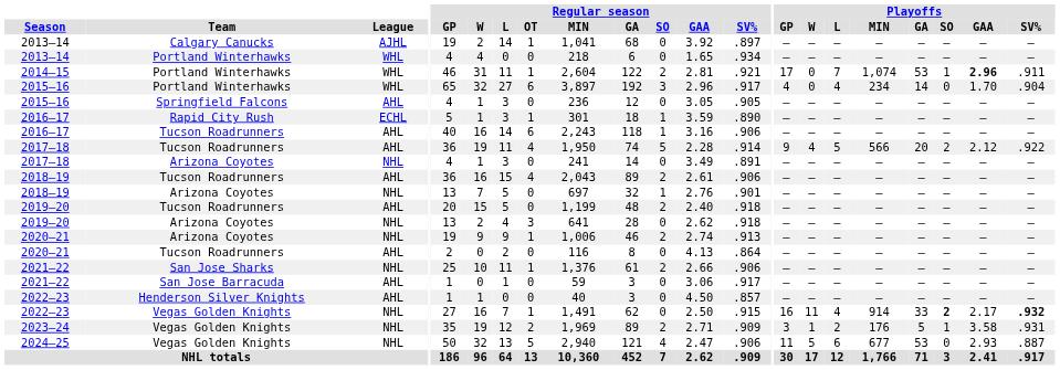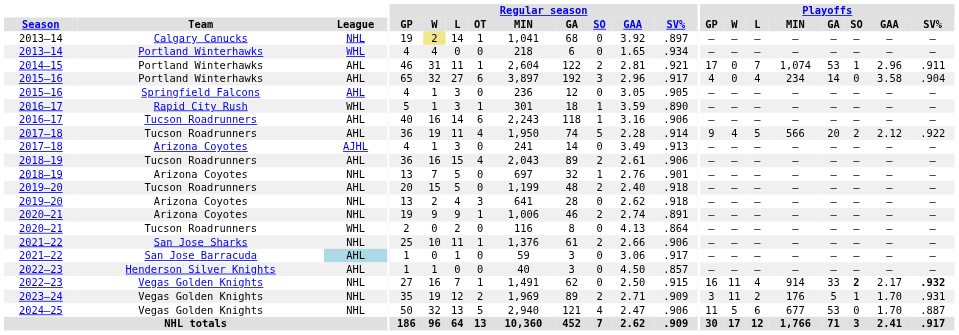 <table border="0" cellpadding="1" cellspacing="0" style="text-align:center; width:75%;">
 <tr bgcolor="#e0e0e0">
 <th colspan="3" bgcolor="#ffffff"></th>
 <th rowspan="99" bgcolor="#ffffff"></th>
 <th colspan="9" bgcolor="#e0e0e0"><a href='#'>Regular season</a></th>
 <th rowspan="99" bgcolor="#ffffff"></th>
 <th colspan="8" bgcolor="#e0e0e0"><a href='#'>Playoffs</a></th>
 </tr>
 <tr bgcolor="#e0e0e0">
 <th><a href='#'>Season</a></th>
 <th>Team</th>
 <th>League</th>
 <th>GP</th>
 <th>W</th>
 <th>L</th>
 <th>OT</th>
 <th>MIN</th>
 <th>GA</th>
 <th><a href='#'>SO</a></th>
 <th><a href='#'>GAA</a></th>
 <th><a href='#'>SV%</a></th>
 <th>GP</th>
 <th>W</th>
 <th>L</th>
 <th>MIN</th>
 <th>GA</th>
 <th>SO</th>
 <th>GAA</th>
 <th>SV%</th>
 </tr>
 <tr>
 <td 2013–14 AJHL season>2013–14</td>
 <td><a href='#'>Calgary Canucks</a></td>
-<td><a href='#'>AJHL</a></td>
+<td><a href='#'>NHL</a></td>
 <td>19</td>
-<td>2</td>
+<td style="background: khaki;">2</td>
 <td>14</td>
 <td>1</td>
 <td>1,041</td>
 <td>68</td>
 <td>0</td>
 <td>3.92</td>
 <td>.897</td>
 <td>—</td>
 <td>—</td>
 <td>—</td>
 <td>—</td>
 <td>—</td>
 <td>—</td>
 <td>—</td>
 <td>—</td>
 </tr>
 <tr bgcolor="#f0f0f0">
 <td><a href='#'>2013–14</a></td>
 <td><a href='#'>Portland Winterhawks</a></td>
 <td><a href='#'>WHL</a></td>
 <td>4</td>
 <td>4</td>
 <td>0</td>
 <td>0</td>
 <td>218</td>
 <td>6</td>
 <td>0</td>
 <td>1.65</td>
 <td>.934</td>
 <td>—</td>
 <td>—</td>
 <td>—</td>
 <td>—</td>
 <td>—</td>
 <td>—</td>
 <td>—</td>
 <td>—</td>
 </tr>
 <tr>
 <td><a href='#'>2014–15</a></td>
 <td>Portland Winterhawks</td>
-<td>WHL</td>
+<td>AHL</td>
 <td>46</td>
 <td>31</td>
 <td>11</td>
 <td>1</td>
 <td>2,604</td>
 <td>122</td>
 <td>2</td>
 <td>2.81</td>
 <td>.921</td>
 <td>17</td>
 <td>0</td>
 <td>7</td>
 <td>1,074</td>
 <td>53</td>
 <td>1</td>
-<td><strong>2.96</strong></td>
+<td>2.96</td>
 <td>.911</td>
 </tr>
 <tr bgcolor="#f0f0f0">
 <td><a href='#'>2015–16</a></td>
 <td>Portland Winterhawks</td>
-<td>WHL</td>
+<td>AHL</td>
 <td>65</td>
 <td>32</td>
 <td>27</td>
 <td>6</td>
 <td>3,897</td>
 <td>192</td>
 <td>3</td>
 <td>2.96</td>
 <td>.917</td>
 <td>4</td>
 <td>0</td>
 <td>4</td>
 <td>234</td>
 <td>14</td>
 <td>0</td>
-<td>1.70</td>
+<td>3.58</td>
 <td>.904</td>
 </tr>
 <tr>
 <td><a href='#'>2015–16</a></td>
 <td><a href='#'>Springfield Falcons</a></td>
 <td><a href='#'>AHL</a></td>
 <td>4</td>
 <td>1</td>
 <td>3</td>
 <td>0</td>
 <td>236</td>
 <td>12</td>
 <td>0</td>
 <td>3.05</td>
 <td>.905</td>
 <td>—</td>
 <td>—</td>
 <td>—</td>
 <td>—</td>
 <td>—</td>
 <td>—</td>
 <td>—</td>
 <td>—</td>
 </tr>
 <tr bgcolor="#f0f0f0">
 <td><a href='#'>2016–17</a></td>
 <td><a href='#'>Rapid City Rush</a></td>
-<td><a href='#'>ECHL</a></td>
+<td>WHL</td>
 <td>5</td>
 <td>1</td>
 <td>3</td>
 <td>1</td>
 <td>301</td>
 <td>18</td>
 <td>1</td>
 <td>3.59</td>
 <td>.890</td>
 <td>—</td>
 <td>—</td>
 <td>—</td>
 <td>—</td>
 <td>—</td>
 <td>—</td>
 <td>—</td>
 <td>—</td>
 </tr>
 <tr>
 <td><a href='#'>2016–17</a></td>
 <td><a href='#'>Tucson Roadrunners</a></td>
 <td>AHL</td>
 <td>40</td>
 <td>16</td>
 <td>14</td>
 <td>6</td>
 <td>2,243</td>
 <td>118</td>
 <td>1</td>
 <td>3.16</td>
 <td>.906</td>
 <td>—</td>
 <td>—</td>
 <td>—</td>
 <td>—</td>
 <td>—</td>
 <td>—</td>
 <td>—</td>
 <td>—</td>
 </tr>
 <tr bgcolor="#f0f0f0">
 <td><a href='#'>2017–18</a></td>
 <td>Tucson Roadrunners</td>
 <td>AHL</td>
 <td>36</td>
 <td>19</td>
 <td>11</td>
 <td>4</td>
 <td>1,950</td>
 <td>74</td>
 <td>5</td>
 <td>2.28</td>
 <td>.914</td>
 <td>9</td>
 <td>4</td>
 <td>5</td>
 <td>566</td>
 <td>20</td>
 <td>2</td>
 <td>2.12</td>
 <td>.922</td>
 </tr>
 <tr>
 <td><a href='#'>2017–18</a></td>
 <td><a href='#'>Arizona Coyotes</a></td>
-<td><a href='#'>NHL</a></td>
+<td><a href='#'>AJHL</a></td>
 <td>4</td>
 <td>1</td>
 <td>3</td>
 <td>0</td>
 <td>241</td>
 <td>14</td>
 <td>0</td>
 <td>3.49</td>
-<td>.891</td>
+<td>.913</td>
 <td>—</td>
 <td>—</td>
 <td>—</td>
 <td>—</td>
 <td>—</td>
 <td>—</td>
 <td>—</td>
 <td>—</td>
 </tr>
 <tr bgcolor="#f0f0f0">
 <td><a href='#'>2018–19</a></td>
 <td>Tucson Roadrunners</td>
 <td>AHL</td>
 <td>36</td>
 <td>16</td>
 <td>15</td>
 <td>4</td>
 <td>2,043</td>
 <td>89</td>
 <td>2</td>
 <td>2.61</td>
 <td>.906</td>
 <td>—</td>
 <td>—</td>
 <td>—</td>
 <td>—</td>
 <td>—</td>
 <td>—</td>
 <td>—</td>
 <td>—</td>
 </tr>
 <tr>
 <td><a href='#'>2018–19</a></td>
 <td>Arizona Coyotes</td>
 <td>NHL</td>
 <td>13</td>
 <td>7</td>
 <td>5</td>
 <td>0</td>
 <td>697</td>
 <td>32</td>
 <td>1</td>
 <td>2.76</td>
 <td>.901</td>
 <td>—</td>
 <td>—</td>
 <td>—</td>
 <td>—</td>
 <td>—</td>
 <td>—</td>
 <td>—</td>
 <td>—</td>
 </tr>
 <tr bgcolor="#f0f0f0">
 <td><a href='#'>2019–20</a></td>
 <td>Tucson Roadrunners</td>
 <td>AHL</td>
 <td>20</td>
 <td>15</td>
 <td>5</td>
 <td>0</td>
 <td>1,199</td>
 <td>48</td>
 <td>2</td>
 <td>2.40</td>
 <td>.918</td>
 <td>—</td>
 <td>—</td>
 <td>—</td>
 <td>—</td>
 <td>—</td>
 <td>—</td>
 <td>—</td>
 <td>—</td>
 </tr>
 <tr>
 <td><a href='#'>2019–20</a></td>
 <td>Arizona Coyotes</td>
 <td>NHL</td>
 <td>13</td>
 <td>2</td>
 <td>4</td>
 <td>3</td>
 <td>641</td>
 <td>28</td>
 <td>0</td>
 <td>2.62</td>
 <td>.918</td>
 <td>—</td>
 <td>—</td>
 <td>—</td>
 <td>—</td>
 <td>—</td>
 <td>—</td>
 <td>—</td>
 <td>—</td>
 </tr>
 <tr bgcolor="#f0f0f0">
 <td><a href='#'>2020–21</a></td>
 <td>Arizona Coyotes</td>
 <td>NHL</td>
 <td>19</td>
 <td>9</td>
 <td>9</td>
 <td>1</td>
 <td>1,006</td>
 <td>46</td>
 <td>2</td>
 <td>2.74</td>
-<td>.913</td>
+<td>.891</td>
 <td>—</td>
 <td>—</td>
 <td>—</td>
 <td>—</td>
 <td>—</td>
 <td>—</td>
 <td>—</td>
 <td>—</td>
 </tr>
 <tr>
 <td><a href='#'>2020–21</a></td>
 <td>Tucson Roadrunners</td>
-<td>AHL</td>
+<td>WHL</td>
 <td>2</td>
 <td>0</td>
 <td>2</td>
 <td>0</td>
 <td>116</td>
 <td>8</td>
 <td>0</td>
 <td>4.13</td>
 <td>.864</td>
 <td>—</td>
 <td>—</td>
 <td>—</td>
 <td>—</td>
 <td>—</td>
 <td>—</td>
 <td>—</td>
 <td>—</td>
 </tr>
 <tr bgcolor="#f0f0f0">
 <td><a href='#'>2021–22</a></td>
 <td><a href='#'>San Jose Sharks</a></td>
 <td>NHL</td>
 <td>25</td>
 <td>10</td>
 <td>11</td>
 <td>1</td>
 <td>1,376</td>
 <td>61</td>
 <td>2</td>
 <td>2.66</td>
 <td>.906</td>
 <td>—</td>
 <td>—</td>
 <td>—</td>
 <td>—</td>
 <td>—</td>
 <td>—</td>
 <td>—</td>
 <td>—</td>
 </tr>
 <tr>
 <td><a href='#'>2021–22</a></td>
 <td><a href='#'>San Jose Barracuda</a></td>
-<td>AHL</td>
+<td style="background: lightblue;">AHL</td>
 <td>1</td>
 <td>0</td>
 <td>1</td>
 <td>0</td>
 <td>59</td>
 <td>3</td>
 <td>0</td>
 <td>3.06</td>
 <td>.917</td>
 <td>—</td>
 <td>—</td>
 <td>—</td>
 <td>—</td>
 <td>—</td>
 <td>—</td>
 <td>—</td>
 <td>—</td>
 </tr>
 <tr bgcolor="#f0f0f0">
 <td><a href='#'>2022–23</a></td>
 <td><a href='#'>Henderson Silver Knights</a></td>
 <td>AHL</td>
 <td>1</td>
 <td>1</td>
 <td>0</td>
 <td>0</td>
 <td>40</td>
 <td>3</td>
 <td>0</td>
 <td>4.50</td>
 <td>.857</td>
 <td>—</td>
 <td>—</td>
 <td>—</td>
 <td>—</td>
 <td>—</td>
 <td>—</td>
 <td>—</td>
 <td>—</td>
 </tr>
 <tr>
 <td><a href='#'>2022–23</a></td>
 <td><a href='#'>Vegas Golden Knights</a></td>
 <td>NHL</td>
 <td>27</td>
 <td>16</td>
 <td>7</td>
 <td>1</td>
 <td>1,491</td>
 <td>62</td>
 <td>0</td>
 <td>2.50</td>
 <td>.915</td>
 <td>16</td>
 <td>11</td>
 <td>4</td>
 <td>914</td>
 <td>33</td>
 <td><strong>2</strong></td>
 <td>2.17</td>
 <td><strong>.932</strong></td>
 </tr>
 <tr bgcolor="#f0f0f0">
 <td><a href='#'>2023–24</a></td>
 <td>Vegas Golden Knights</td>
 <td>NHL</td>
 <td>35</td>
 <td>19</td>
 <td>12</td>
 <td>2</td>
 <td>1,969</td>
 <td>89</td>
 <td>2</td>
 <td>2.71</td>
 <td>.909</td>
 <td>3</td>
-<td>1</td>
+<td>11</td>
 <td>2</td>
 <td>176</td>
 <td>5</td>
 <td>1</td>
-<td>3.58</td>
+<td>1.70</td>
 <td>.931</td>
 </tr>
 <tr>
 <td><a href='#'>2024–25</a></td>
 <td>Vegas Golden Knights</td>
 <td>NHL</td>
 <td>50</td>
 <td>32</td>
 <td>13</td>
 <td>5</td>
 <td>2,940</td>
 <td>121</td>
 <td>4</td>
 <td>2.47</td>
 <td>.906</td>
 <td>11</td>
 <td>5</td>
 <td>6</td>
 <td>677</td>
 <td>53</td>
 <td>0</td>
-<td>2.93</td>
+<td>1.70</td>
 <td>.887</td>
 </tr>
 <tr bgcolor="#e0e0e0">
 <th colspan="3">NHL totals</th>
 <th>186</th>
 <th>96</th>
 <th>64</th>
 <th>13</th>
 <th>10,360</th>
 <th>452</th>
 <th>7</th>
 <th>2.62</th>
 <th>.909</th>
 <th>30</th>
 <th>17</th>
 <th>12</th>
 <th>1,766</th>
 <th>71</th>
 <th>3</th>
 <th>2.41</th>
 <th>.917</th>
 </tr>
 </table>
